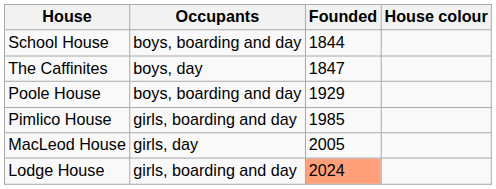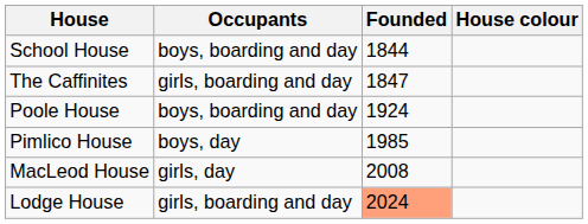 <table class="wikitable">
 <tr>
 <th>House</th>
 <th>Occupants</th>
 <th>Founded</th>
 <th>House colour</th>
 </tr>
 <tr>
 <td>School House</td>
 <td>boys, boarding and day</td>
 <td>1844</td>
 <td></td>
 </tr>
 <tr>
 <td>The Caffinites</td>
-<td>boys, day</td>
+<td>girls, boarding and day</td>
 <td>1847</td>
 <td></td>
 </tr>
 <tr>
 <td>Poole House</td>
 <td>boys, boarding and day</td>
-<td>1929</td>
+<td>1924</td>
 <td></td>
 </tr>
 <tr>
 <td>Pimlico House</td>
-<td>girls, boarding and day</td>
+<td>boys, day</td>
 <td>1985</td>
 <td></td>
 </tr>
 <tr>
 <td>MacLeod House </td>
 <td>girls, day</td>
-<td>2005</td>
+<td>2008</td>
 <td></td>
 </tr>
 <tr>
 <td>Lodge House </td>
 <td>girls, boarding and day</td>
 <td style="background: lightsalmon;">2024</td>
 <td></td>
 </tr>
 </table>
